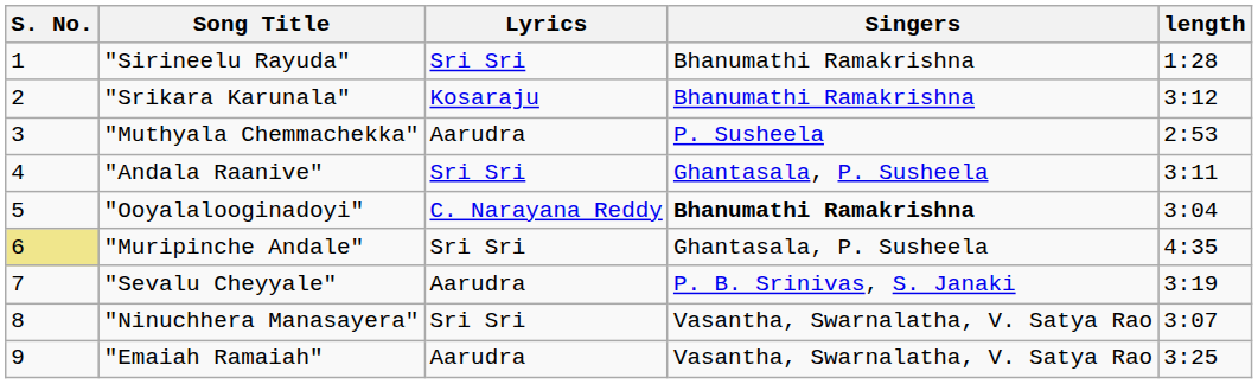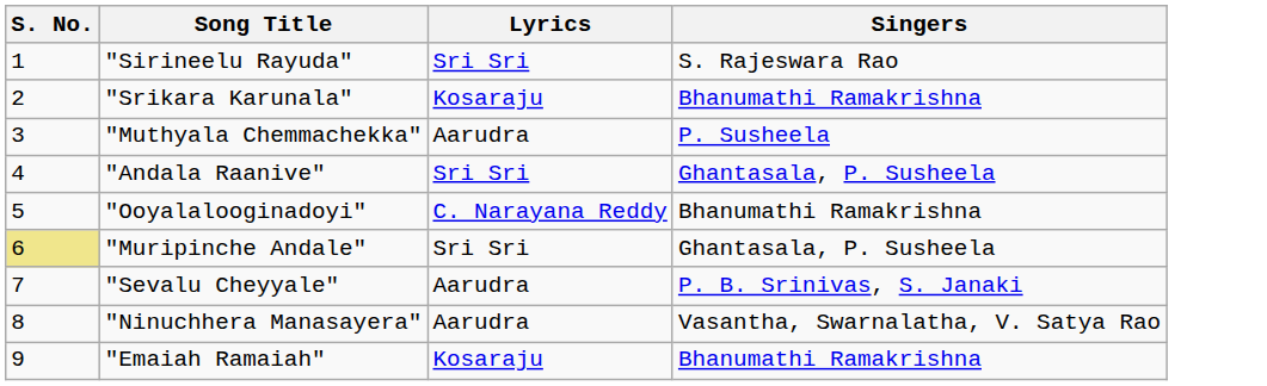 <table class="wikitable">
 <tr>
 <th>S. No.</th>
 <th>Song Title</th>
 <th>Lyrics</th>
 <th>Singers</th>
-<th>length</th>
 </tr>
 <tr>
 <td>1</td>
 <td>"Sirineelu Rayuda"</td>
 <td><a href='#'>Sri Sri</a></td>
-<td>Bhanumathi Ramakrishna</td>
-<td>1:28</td>
+<td>S. Rajeswara Rao</td>
 </tr>
 <tr>
 <td>2</td>
 <td>"Srikara Karunala"</td>
 <td><a href='#'>Kosaraju</a></td>
 <td><a href='#'>Bhanumathi Ramakrishna</a></td>
-<td>3:12</td>
 </tr>
 <tr>
 <td>3</td>
 <td>"Muthyala Chemmachekka"</td>
 <td>Aarudra</td>
 <td><a href='#'>P. Susheela</a></td>
-<td>2:53</td>
 </tr>
 <tr>
 <td>4</td>
 <td>"Andala Raanive"</td>
 <td><a href='#'>Sri Sri</a></td>
 <td><a href='#'>Ghantasala</a>, <a href='#'>P. Susheela</a></td>
-<td>3:11</td>
 </tr>
 <tr>
 <td>5</td>
 <td>"Ooyalalooginadoyi"</td>
 <td><a href='#'>C. Narayana Reddy</a></td>
-<td><strong>Bhanumathi Ramakrishna</strong></td>
-<td>3:04</td>
+<td>Bhanumathi Ramakrishna</td>
 </tr>
 <tr>
 <td style="background: khaki;">6</td>
 <td>"Muripinche Andale"</td>
 <td>Sri Sri</td>
 <td>Ghantasala, P. Susheela</td>
-<td>4:35</td>
 </tr>
 <tr>
 <td>7</td>
 <td>"Sevalu Cheyyale"</td>
 <td>Aarudra</td>
 <td><a href='#'>P. B. Srinivas</a>, <a href='#'>S. Janaki</a></td>
-<td>3:19</td>
 </tr>
 <tr>
 <td>8</td>
 <td>"Ninuchhera Manasayera"</td>
-<td>Sri Sri</td>
+<td>Aarudra</td>
 <td>Vasantha, Swarnalatha, V. Satya Rao</td>
-<td>3:07</td>
 </tr>
 <tr>
 <td>9</td>
 <td>"Emaiah Ramaiah"</td>
-<td>Aarudra</td>
-<td>Vasantha, Swarnalatha, V. Satya Rao</td>
-<td>3:25</td>
+<td><a href='#'>Kosaraju</a></td>
+<td><a href='#'>Bhanumathi Ramakrishna</a></td>
 </tr>
 </table>
